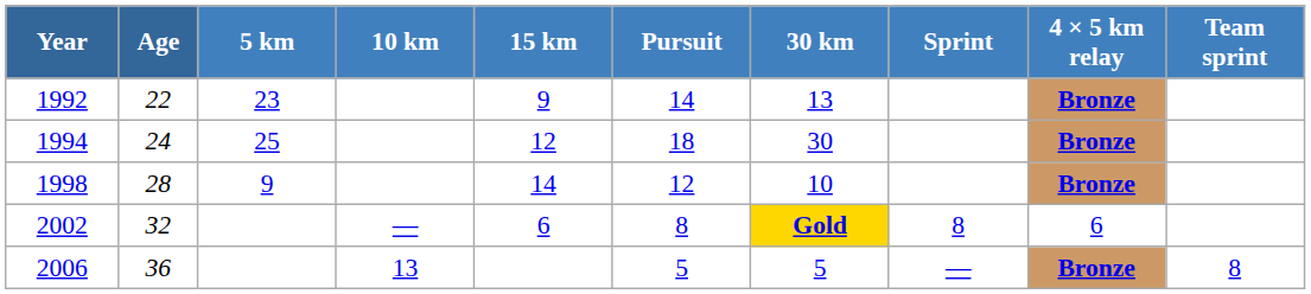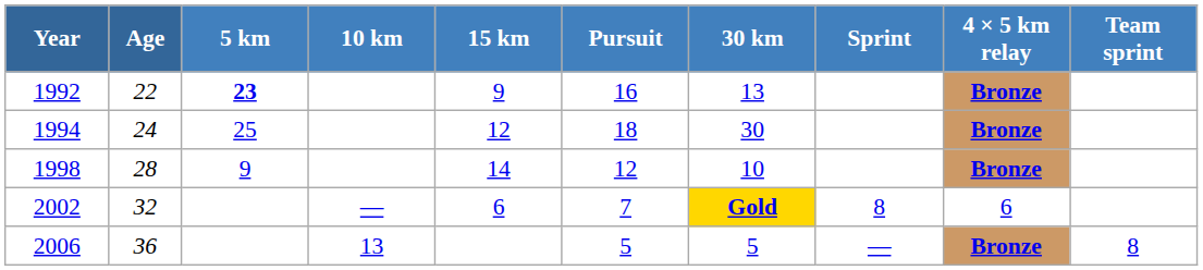 <table class="wikitable" style="font-size:95%; text-align:center; border:grey solid 1px; border-collapse:collapse; background:#ffffff;">
 <tr>
 <th style="background-color:#369; color:white; width:60px;"> Year </th>
 <th style="background-color:#369; color:white; width:40px;"> Age </th>
 <th style="background-color:#4180be; color:white; width:75px;"> 5 km </th>
 <th style="background-color:#4180be; color:white; width:75px;"> 10 km </th>
 <th style="background-color:#4180be; color:white; width:75px;"> 15 km </th>
 <th style="background-color:#4180be; color:white; width:75px;"> Pursuit </th>
 <th style="background-color:#4180be; color:white; width:75px;"> 30 km </th>
 <th style="background-color:#4180be; color:white; width:75px;"> Sprint </th>
 <th style="background-color:#4180be; color:white; width:75px;"> 4 × 5 km <br> relay </th>
 <th style="background-color:#4180be; color:white; width:75px;"> Team <br> sprint </th>
 </tr>
 <tr>
 <td><a href='#'>1992</a></td>
 <td><em>22</em></td>
-<td><a href='#'>23</a></td>
+<td><strong><a href='#'>23</a></strong></td>
 <td></td>
 <td><a href='#'>9</a></td>
-<td><a href='#'>14</a></td>
+<td><a href='#'>16</a></td>
 <td><a href='#'>13</a></td>
 <td></td>
 <td bgcolor="cc9966"><a href='#'><strong>Bronze</strong></a></td>
 <td></td>
 </tr>
 <tr>
 <td><a href='#'>1994</a></td>
 <td><em>24</em></td>
 <td><a href='#'>25</a></td>
 <td></td>
 <td><a href='#'>12</a></td>
 <td><a href='#'>18</a></td>
 <td><a href='#'>30</a></td>
 <td></td>
 <td bgcolor="cc9966"><a href='#'><strong>Bronze</strong></a></td>
 <td></td>
 </tr>
 <tr>
 <td><a href='#'>1998</a></td>
 <td><em>28</em></td>
 <td><a href='#'>9</a></td>
 <td></td>
 <td><a href='#'>14</a></td>
 <td><a href='#'>12</a></td>
 <td><a href='#'>10</a></td>
 <td></td>
 <td bgcolor="cc9966"><a href='#'><strong>Bronze</strong></a></td>
 <td></td>
 </tr>
 <tr>
 <td><a href='#'>2002</a></td>
 <td><em>32</em></td>
 <td></td>
 <td><a href='#'>—</a></td>
 <td><a href='#'>6</a></td>
-<td><a href='#'>8</a></td>
+<td><a href='#'>7</a></td>
 <td style="background:gold;"><a href='#'><strong>Gold</strong></a></td>
 <td><a href='#'>8</a></td>
 <td><a href='#'>6</a></td>
 <td></td>
 </tr>
 <tr>
 <td><a href='#'>2006</a></td>
 <td><em>36</em></td>
 <td></td>
 <td><a href='#'>13</a></td>
 <td></td>
 <td><a href='#'>5</a></td>
 <td><a href='#'>5</a></td>
 <td><a href='#'>—</a></td>
 <td bgcolor="cc9966"><a href='#'><strong>Bronze</strong></a></td>
 <td><a href='#'>8</a></td>
 </tr>
 </table>
